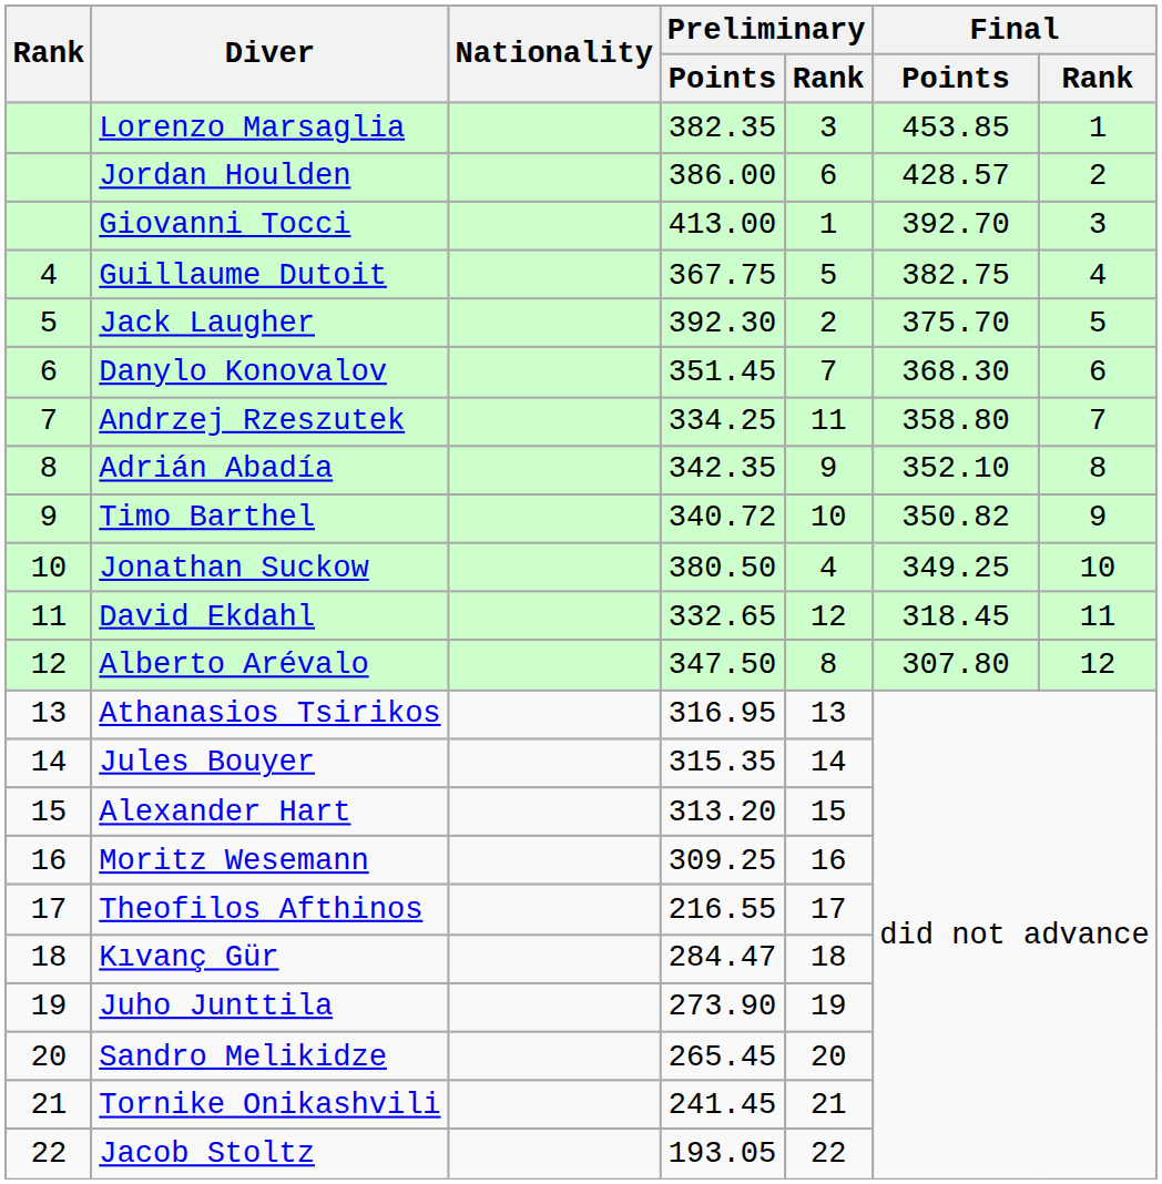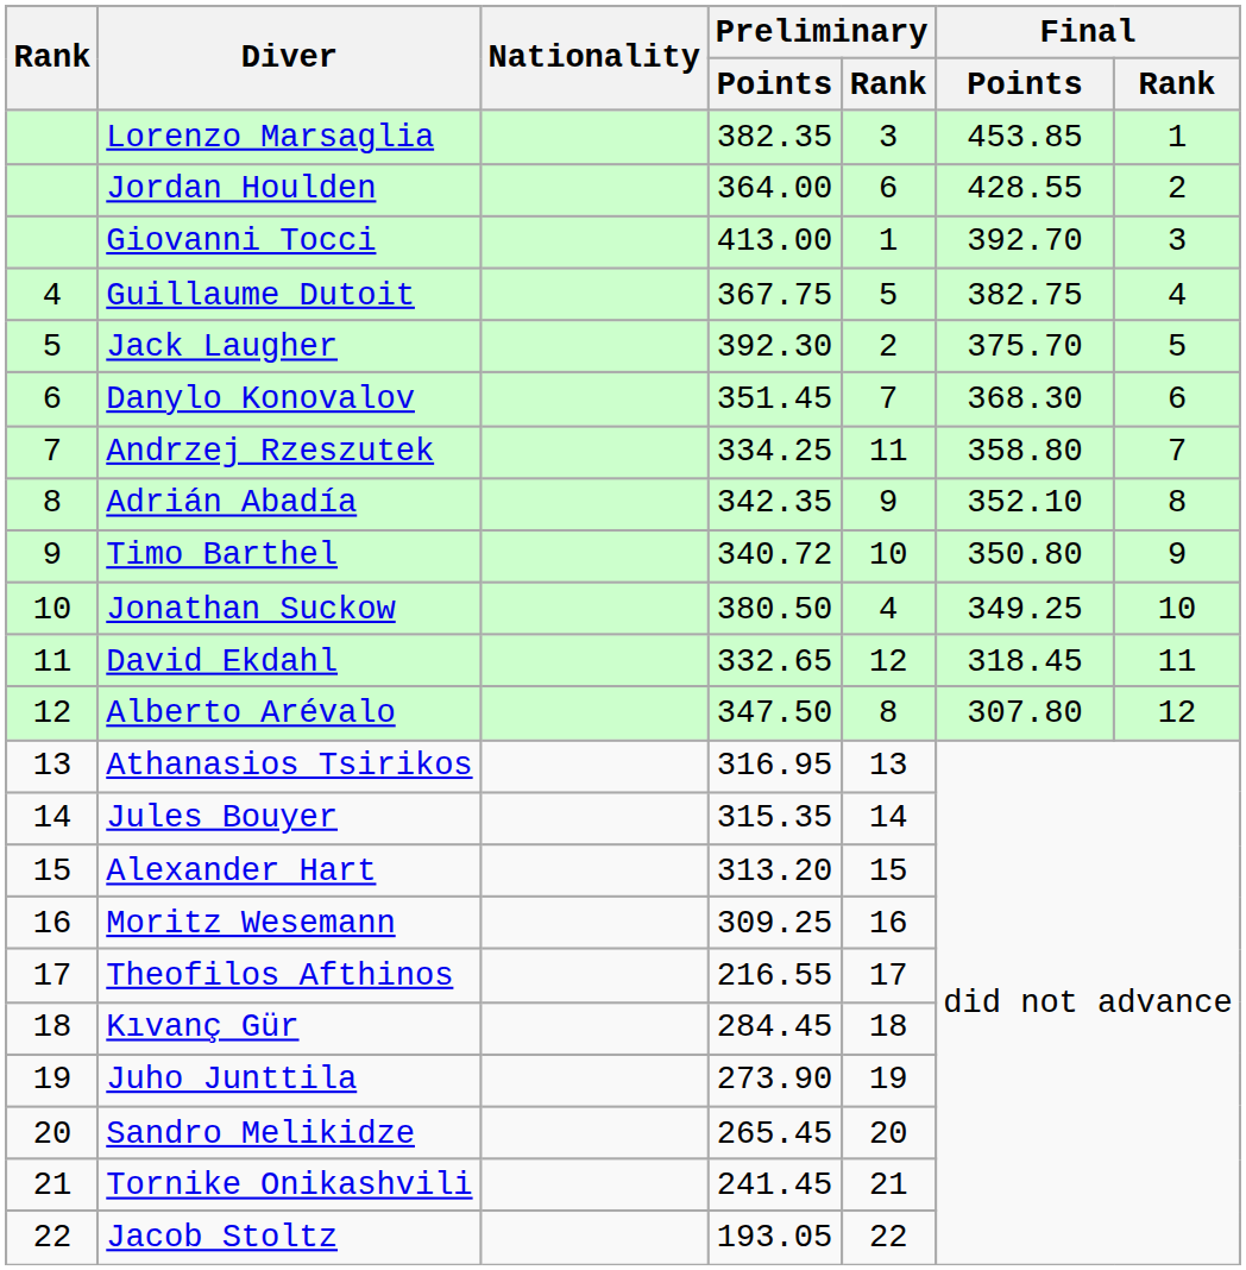 <table class="wikitable sortable" style="text-align:center">
 <tr>
 <th rowspan=2>Rank</th>
 <th rowspan=2>Diver</th>
 <th rowspan=2>Nationality</th>
 <th colspan=2>Preliminary</th>
 <th colspan=2>Final</th>
 </tr>
 <tr>
 <th>Points</th>
 <th>Rank</th>
 <th>Points</th>
 <th>Rank</th>
 </tr>
 <tr bgcolor=ccffcc>
 <td></td>
 <td align=left><a href='#'>Lorenzo Marsaglia</a></td>
 <td align=left></td>
 <td>382.35</td>
 <td>3</td>
 <td>453.85</td>
 <td>1</td>
 </tr>
 <tr bgcolor=ccffcc>
 <td></td>
 <td align=left><a href='#'>Jordan Houlden</a></td>
 <td align=left></td>
-<td>386.00</td>
+<td>364.00</td>
 <td>6</td>
-<td>428.57</td>
+<td>428.55</td>
 <td>2</td>
 </tr>
 <tr bgcolor=ccffcc>
 <td></td>
 <td align=left><a href='#'>Giovanni Tocci</a></td>
 <td align=left></td>
 <td>413.00</td>
 <td>1</td>
 <td>392.70</td>
 <td>3</td>
 </tr>
 <tr bgcolor=ccffcc>
 <td>4</td>
 <td align=left><a href='#'>Guillaume Dutoit</a></td>
 <td align=left></td>
 <td>367.75</td>
 <td>5</td>
 <td>382.75</td>
 <td>4</td>
 </tr>
 <tr bgcolor=ccffcc>
 <td>5</td>
 <td align=left><a href='#'>Jack Laugher</a></td>
 <td align=left></td>
 <td>392.30</td>
 <td>2</td>
 <td>375.70</td>
 <td>5</td>
 </tr>
 <tr bgcolor=ccffcc>
 <td>6</td>
 <td align=left><a href='#'>Danylo Konovalov</a></td>
 <td align=left></td>
 <td>351.45</td>
 <td>7</td>
 <td>368.30</td>
 <td>6</td>
 </tr>
 <tr bgcolor=ccffcc>
 <td>7</td>
 <td align=left><a href='#'>Andrzej Rzeszutek</a></td>
 <td align=left></td>
 <td>334.25</td>
 <td>11</td>
 <td>358.80</td>
 <td>7</td>
 </tr>
 <tr bgcolor=ccffcc>
 <td>8</td>
 <td align=left><a href='#'>Adrián Abadía</a></td>
 <td align=left></td>
 <td>342.35</td>
 <td>9</td>
 <td>352.10</td>
 <td>8</td>
 </tr>
 <tr bgcolor=ccffcc>
 <td>9</td>
 <td align=left><a href='#'>Timo Barthel</a></td>
 <td align=left></td>
 <td>340.72</td>
 <td>10</td>
-<td>350.82</td>
+<td>350.80</td>
 <td>9</td>
 </tr>
 <tr bgcolor=ccffcc>
 <td>10</td>
 <td align=left><a href='#'>Jonathan Suckow</a></td>
 <td align=left></td>
 <td>380.50</td>
 <td>4</td>
 <td>349.25</td>
 <td>10</td>
 </tr>
 <tr bgcolor=ccffcc>
 <td>11</td>
 <td align=left><a href='#'>David Ekdahl</a></td>
 <td align=left></td>
 <td>332.65</td>
 <td>12</td>
 <td>318.45</td>
 <td>11</td>
 </tr>
 <tr bgcolor=ccffcc>
 <td>12</td>
 <td align=left><a href='#'>Alberto Arévalo</a></td>
 <td align=left></td>
 <td>347.50</td>
 <td>8</td>
 <td>307.80</td>
 <td>12</td>
 </tr>
 <tr>
 <td>13</td>
 <td align=left><a href='#'>Athanasios Tsirikos</a></td>
 <td align=left></td>
 <td>316.95</td>
 <td>13</td>
 <td colspan=2 rowspan=10>did not advance</td>
 </tr>
 <tr>
 <td>14</td>
 <td align=left><a href='#'>Jules Bouyer</a></td>
 <td align=left></td>
 <td>315.35</td>
 <td>14</td>
 </tr>
 <tr>
 <td>15</td>
 <td align=left><a href='#'>Alexander Hart</a></td>
 <td align=left></td>
 <td>313.20</td>
 <td>15</td>
 </tr>
 <tr>
 <td>16</td>
 <td align=left><a href='#'>Moritz Wesemann</a></td>
 <td align=left></td>
 <td>309.25</td>
 <td>16</td>
 </tr>
 <tr>
 <td>17</td>
 <td align=left><a href='#'>Theofilos Afthinos</a></td>
 <td align=left></td>
 <td>216.55</td>
 <td>17</td>
 </tr>
 <tr>
 <td>18</td>
 <td align=left><a href='#'>Kıvanç Gür</a></td>
 <td align=left></td>
-<td>284.47</td>
+<td>284.45</td>
 <td>18</td>
 </tr>
 <tr>
 <td>19</td>
 <td align=left><a href='#'>Juho Junttila</a></td>
 <td align=left></td>
 <td>273.90</td>
 <td>19</td>
 </tr>
 <tr>
 <td>20</td>
 <td align=left><a href='#'>Sandro Melikidze</a></td>
 <td align=left></td>
 <td>265.45</td>
 <td>20</td>
 </tr>
 <tr>
 <td>21</td>
 <td align=left><a href='#'>Tornike Onikashvili</a></td>
 <td align=left></td>
 <td>241.45</td>
 <td>21</td>
 </tr>
 <tr>
 <td>22</td>
 <td align=left><a href='#'>Jacob Stoltz</a></td>
 <td align=left></td>
 <td>193.05</td>
 <td>22</td>
 </tr>
 </table>
